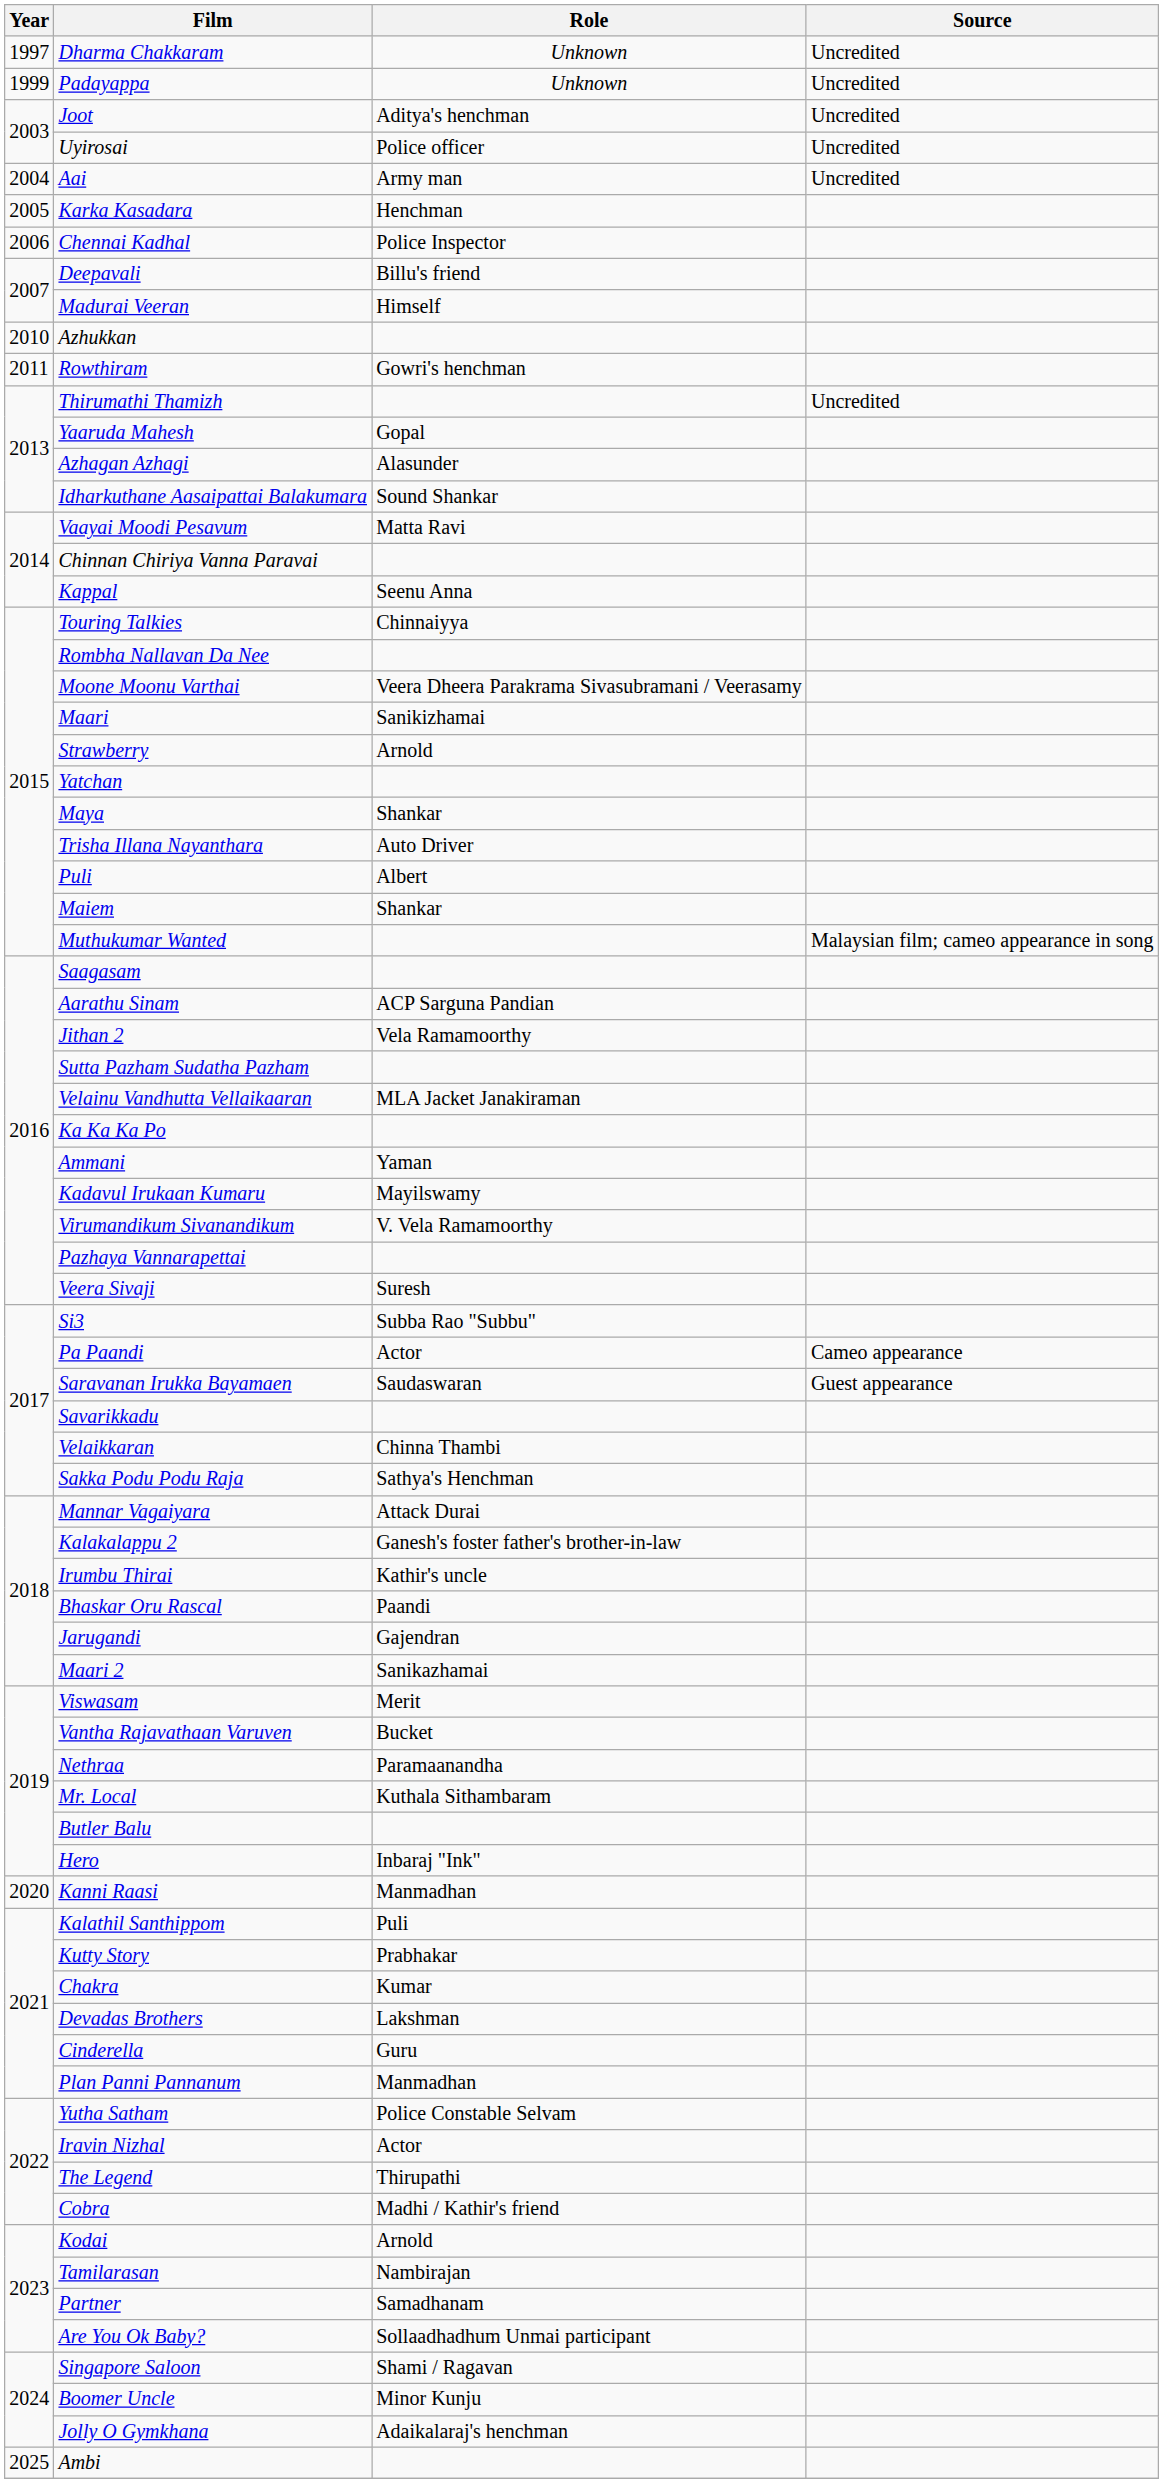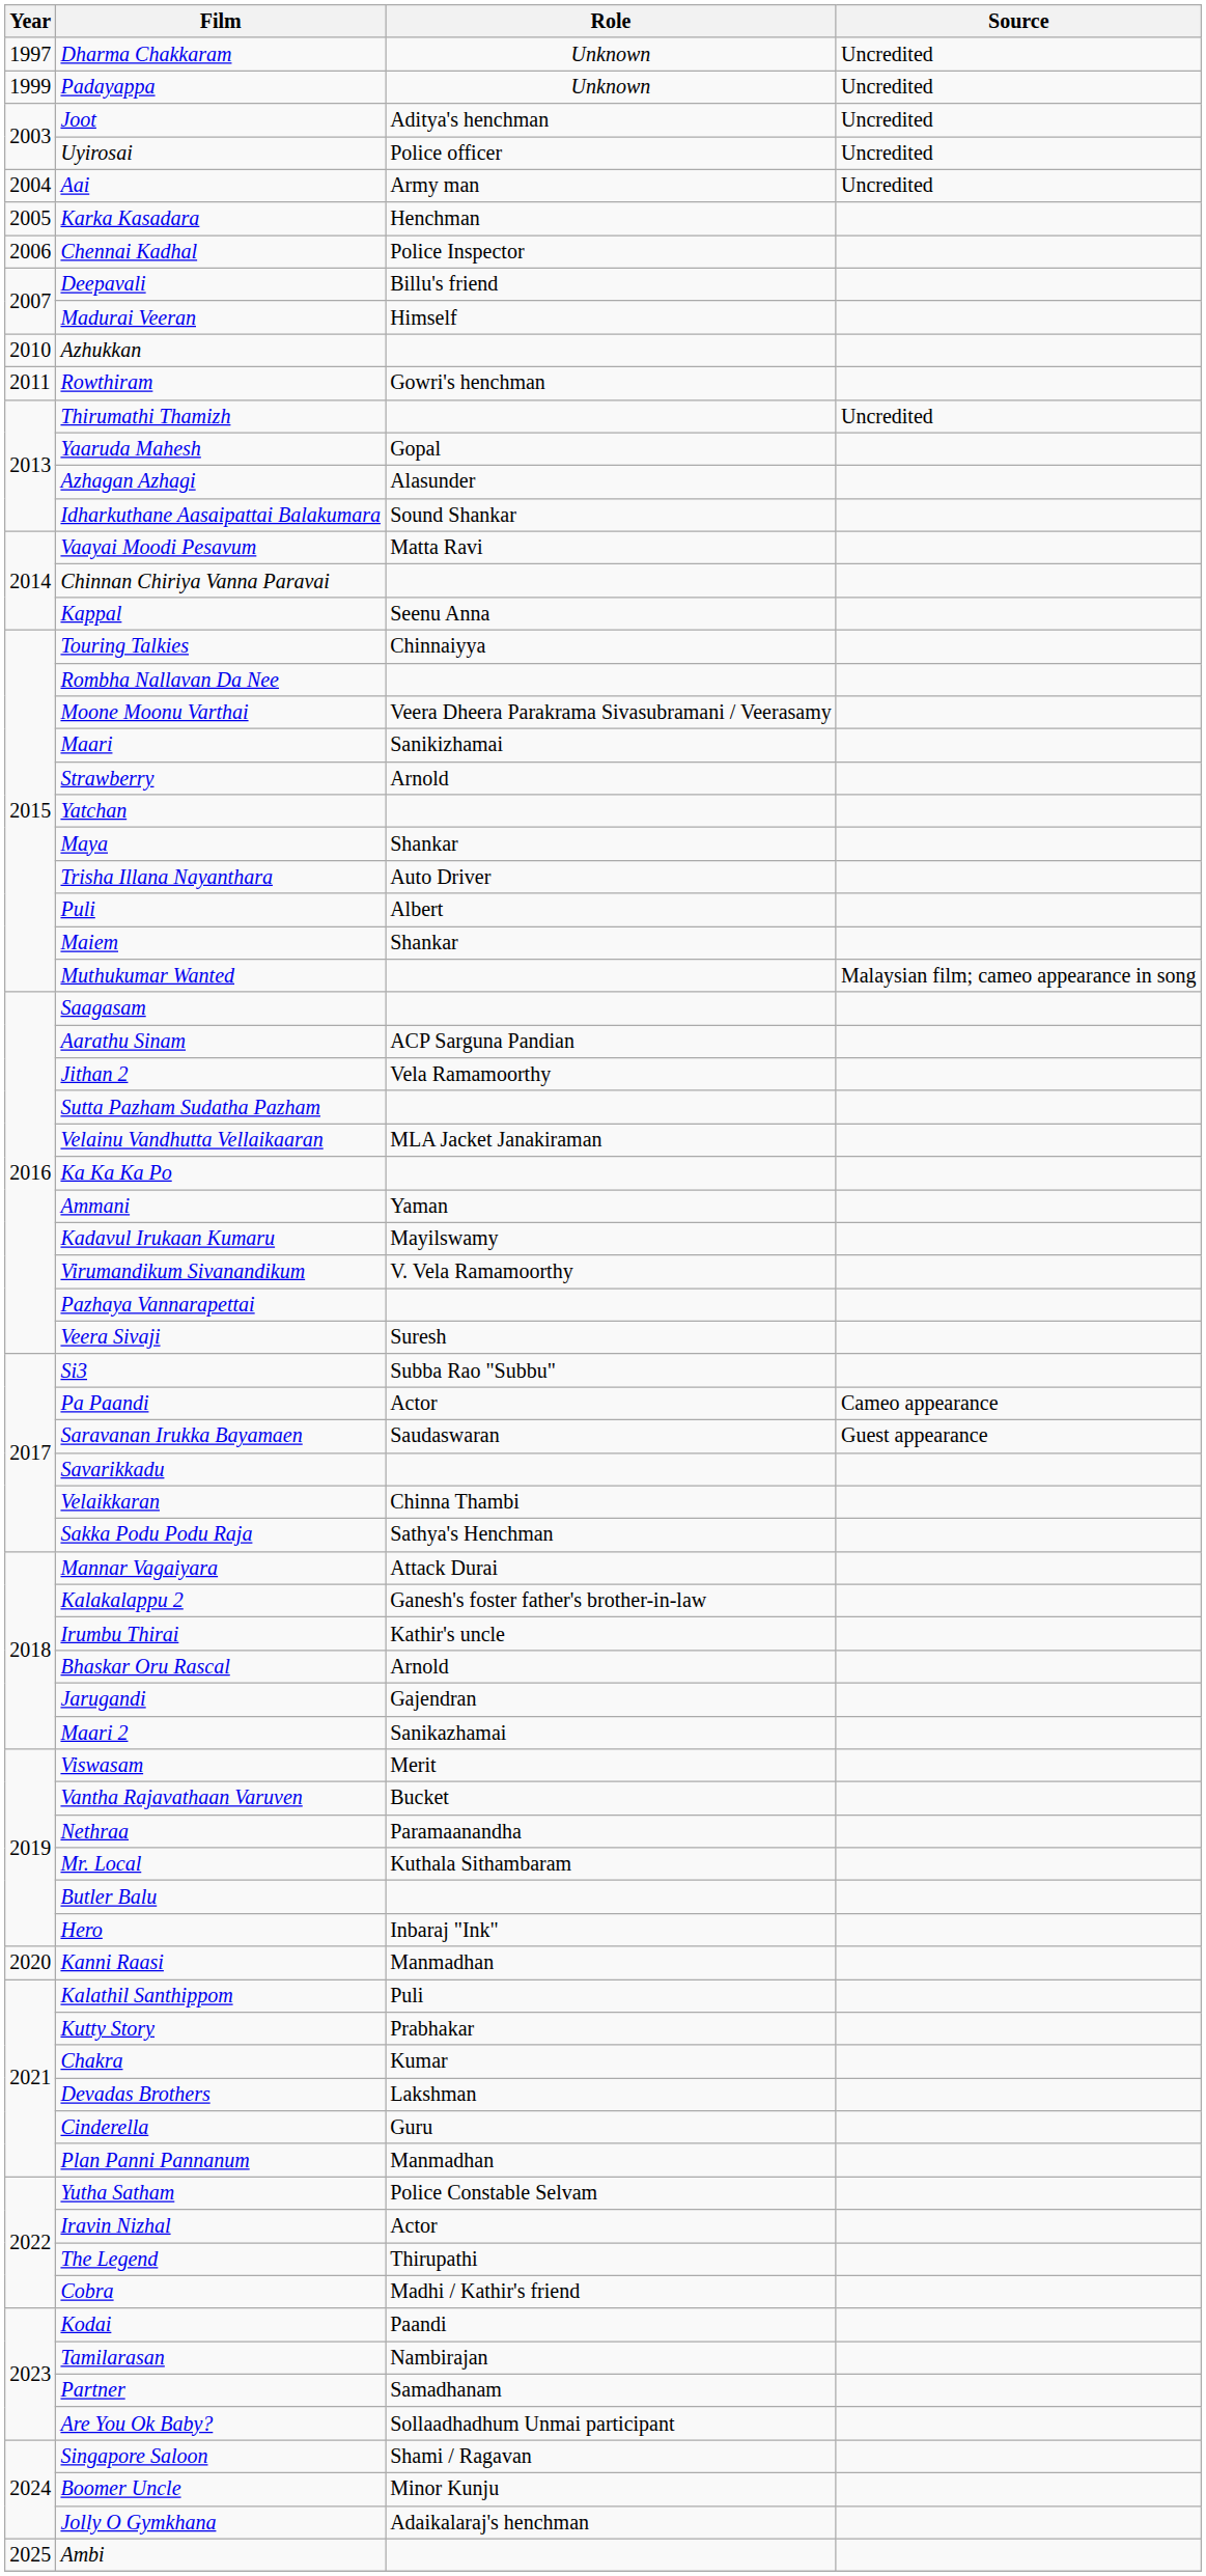 <table class="wikitable sortable">
 <tr>
 <th>Year</th>
 <th>Film</th>
 <th>Role</th>
 <th>Source</th>
 </tr>
 <tr>
 <td>1997</td>
 <td><em><a href='#'>Dharma Chakkaram</a></em></td>
 <td style="text-align: center;"><em>Unknown</em></td>
 <td>Uncredited</td>
 </tr>
 <tr>
 <td>1999</td>
 <td><em><a href='#'>Padayappa</a></em></td>
 <td style="text-align: center;"><em>Unknown</em></td>
 <td>Uncredited</td>
 </tr>
 <tr>
 <td rowspan="2">2003</td>
 <td><em><a href='#'>Joot</a></em></td>
 <td>Aditya's henchman</td>
 <td>Uncredited</td>
 </tr>
 <tr>
 <td><em>Uyirosai</em></td>
 <td>Police officer</td>
 <td>Uncredited</td>
 </tr>
 <tr>
 <td>2004</td>
 <td><em><a href='#'>Aai</a></em></td>
 <td>Army man</td>
 <td>Uncredited</td>
 </tr>
 <tr>
 <td>2005</td>
 <td><em><a href='#'>Karka Kasadara</a></em></td>
 <td>Henchman</td>
 <td></td>
 </tr>
 <tr>
 <td>2006</td>
 <td><em><a href='#'>Chennai Kadhal</a></em></td>
 <td>Police Inspector</td>
 <td></td>
 </tr>
 <tr>
 <td rowspan="2">2007</td>
 <td><em><a href='#'>Deepavali</a></em></td>
 <td>Billu's friend</td>
 <td></td>
 </tr>
 <tr>
 <td><em><a href='#'>Madurai Veeran</a></em></td>
 <td>Himself</td>
 <td></td>
 </tr>
 <tr>
 <td>2010</td>
 <td><em>Azhukkan</em></td>
 <td></td>
 <td></td>
 </tr>
 <tr>
 <td>2011</td>
 <td><em><a href='#'>Rowthiram</a></em></td>
 <td>Gowri's henchman</td>
 <td></td>
 </tr>
 <tr>
 <td rowspan="4">2013</td>
 <td><em><a href='#'>Thirumathi Thamizh</a></em></td>
 <td></td>
 <td>Uncredited</td>
 </tr>
 <tr>
 <td><em><a href='#'>Yaaruda Mahesh</a></em></td>
 <td>Gopal</td>
 <td></td>
 </tr>
 <tr>
 <td><em><a href='#'>Azhagan Azhagi</a></em></td>
 <td>Alasunder</td>
 <td></td>
 </tr>
 <tr>
 <td><em><a href='#'>Idharkuthane Aasaipattai Balakumara</a></em></td>
 <td>Sound Shankar</td>
 <td></td>
 </tr>
 <tr>
 <td rowspan="3">2014</td>
 <td><em><a href='#'>Vaayai Moodi Pesavum</a></em></td>
 <td>Matta Ravi</td>
 <td></td>
 </tr>
 <tr>
 <td><em>Chinnan Chiriya Vanna Paravai</em></td>
 <td></td>
 <td></td>
 </tr>
 <tr>
 <td><em><a href='#'>Kappal</a></em></td>
 <td>Seenu Anna</td>
 <td></td>
 </tr>
 <tr>
 <td rowspan="11">2015</td>
 <td><em><a href='#'>Touring Talkies</a></em></td>
 <td>Chinnaiyya</td>
 <td></td>
 </tr>
 <tr>
 <td><em><a href='#'>Rombha Nallavan Da Nee</a></em></td>
 <td></td>
 <td></td>
 </tr>
 <tr>
 <td><em><a href='#'>Moone Moonu Varthai</a></em></td>
 <td>Veera Dheera Parakrama Sivasubramani / Veerasamy</td>
 <td></td>
 </tr>
 <tr>
 <td><em><a href='#'>Maari</a></em></td>
 <td>Sanikizhamai</td>
 <td></td>
 </tr>
 <tr>
 <td><em><a href='#'>Strawberry</a></em></td>
 <td>Arnold</td>
 <td></td>
 </tr>
 <tr>
 <td><em><a href='#'>Yatchan</a></em></td>
 <td></td>
 <td></td>
 </tr>
 <tr>
 <td><em><a href='#'>Maya</a></em></td>
 <td>Shankar</td>
 <td></td>
 </tr>
 <tr>
 <td><em><a href='#'>Trisha Illana Nayanthara</a></em></td>
 <td>Auto Driver</td>
 <td></td>
 </tr>
 <tr>
 <td><em><a href='#'>Puli</a></em></td>
 <td>Albert</td>
 <td></td>
 </tr>
 <tr>
 <td><em><a href='#'>Maiem</a></em></td>
 <td>Shankar</td>
 <td></td>
 </tr>
 <tr>
 <td><em><a href='#'>Muthukumar Wanted</a></em></td>
 <td></td>
 <td>Malaysian film; cameo appearance in song</td>
 </tr>
 <tr>
 <td rowspan="11">2016</td>
 <td><em><a href='#'>Saagasam</a></em></td>
 <td></td>
 <td></td>
 </tr>
 <tr>
 <td><em><a href='#'>Aarathu Sinam</a></em></td>
 <td>ACP Sarguna Pandian</td>
 <td></td>
 </tr>
 <tr>
 <td><em><a href='#'>Jithan 2</a></em></td>
 <td>Vela Ramamoorthy</td>
 <td></td>
 </tr>
 <tr>
 <td><em><a href='#'>Sutta Pazham Sudatha Pazham</a></em></td>
 <td></td>
 <td></td>
 </tr>
 <tr>
 <td><em><a href='#'>Velainu Vandhutta Vellaikaaran</a></em></td>
 <td>MLA Jacket Janakiraman</td>
 <td></td>
 </tr>
 <tr>
 <td><em><a href='#'>Ka Ka Ka Po</a></em></td>
 <td></td>
 <td></td>
 </tr>
 <tr>
 <td><em><a href='#'>Ammani</a></em></td>
 <td>Yaman</td>
 <td></td>
 </tr>
 <tr>
 <td><em><a href='#'>Kadavul Irukaan Kumaru</a></em></td>
 <td>Mayilswamy</td>
 <td></td>
 </tr>
 <tr>
 <td><em><a href='#'>Virumandikum Sivanandikum</a></em></td>
 <td>V. Vela Ramamoorthy</td>
 <td></td>
 </tr>
 <tr>
 <td><em><a href='#'>Pazhaya Vannarapettai</a></em></td>
 <td></td>
 <td></td>
 </tr>
 <tr>
 <td><em><a href='#'>Veera Sivaji</a></em></td>
 <td>Suresh</td>
 <td></td>
 </tr>
 <tr>
 <td rowspan="6">2017</td>
 <td><em><a href='#'>Si3</a></em></td>
 <td>Subba Rao "Subbu"</td>
 <td></td>
 </tr>
 <tr>
 <td><em><a href='#'>Pa Paandi</a></em></td>
 <td>Actor</td>
 <td>Cameo appearance</td>
 </tr>
 <tr>
 <td><em><a href='#'>Saravanan Irukka Bayamaen</a></em></td>
 <td>Saudaswaran</td>
 <td>Guest appearance</td>
 </tr>
 <tr>
 <td><em><a href='#'>Savarikkadu</a></em></td>
 <td></td>
 <td></td>
 </tr>
 <tr>
 <td><em><a href='#'>Velaikkaran</a></em></td>
 <td>Chinna Thambi</td>
 <td></td>
 </tr>
 <tr>
 <td><em><a href='#'>Sakka Podu Podu Raja</a></em></td>
 <td>Sathya's Henchman</td>
 <td></td>
 </tr>
 <tr>
 <td rowspan="6">2018</td>
 <td><em><a href='#'>Mannar Vagaiyara</a></em></td>
 <td>Attack Durai</td>
 <td></td>
 </tr>
 <tr>
 <td><em><a href='#'>Kalakalappu 2</a></em></td>
 <td>Ganesh's foster father's brother-in-law</td>
 <td></td>
 </tr>
 <tr>
 <td><em><a href='#'>Irumbu Thirai</a> </em></td>
 <td>Kathir's uncle</td>
 <td></td>
 </tr>
 <tr>
 <td><em><a href='#'>Bhaskar Oru Rascal</a> </em></td>
-<td>Paandi</td>
+<td>Arnold</td>
 <td></td>
 </tr>
 <tr>
 <td><em><a href='#'>Jarugandi</a></em></td>
 <td>Gajendran</td>
 <td></td>
 </tr>
 <tr>
 <td><em><a href='#'>Maari 2</a></em></td>
 <td>Sanikazhamai</td>
 <td></td>
 </tr>
 <tr>
 <td rowspan="6">2019</td>
 <td><em><a href='#'>Viswasam</a> </em></td>
 <td>Merit</td>
 <td></td>
 </tr>
 <tr>
 <td><em><a href='#'>Vantha Rajavathaan Varuven</a></em></td>
 <td>Bucket</td>
 <td></td>
 </tr>
 <tr>
 <td><em><a href='#'>Nethraa</a></em></td>
 <td>Paramaanandha</td>
 <td></td>
 </tr>
 <tr>
 <td><em><a href='#'>Mr. Local</a></em></td>
 <td>Kuthala Sithambaram</td>
 <td></td>
 </tr>
 <tr>
 <td><em><a href='#'>Butler Balu</a></em></td>
 <td></td>
 <td></td>
 </tr>
 <tr>
 <td><em><a href='#'>Hero</a></em></td>
 <td>Inbaraj "Ink"</td>
 <td></td>
 </tr>
 <tr>
 <td>2020</td>
 <td><em><a href='#'>Kanni Raasi</a></em></td>
 <td>Manmadhan</td>
 <td></td>
 </tr>
 <tr>
 <td rowspan="6">2021</td>
 <td><em><a href='#'>Kalathil Santhippom</a> </em></td>
 <td>Puli</td>
 <td></td>
 </tr>
 <tr>
 <td><em><a href='#'>Kutty Story</a> </em></td>
 <td>Prabhakar</td>
 <td></td>
 </tr>
 <tr>
 <td><em><a href='#'>Chakra</a> </em></td>
 <td>Kumar</td>
 <td></td>
 </tr>
 <tr>
 <td><em><a href='#'>Devadas Brothers</a></em></td>
 <td>Lakshman</td>
 <td></td>
 </tr>
 <tr>
 <td><em><a href='#'>Cinderella</a> </em></td>
 <td>Guru</td>
 <td></td>
 </tr>
 <tr>
 <td><em><a href='#'>Plan Panni Pannanum</a></em></td>
 <td>Manmadhan</td>
 <td></td>
 </tr>
 <tr>
 <td rowspan="4">2022</td>
 <td><em><a href='#'>Yutha Satham</a> </em></td>
 <td>Police Constable Selvam</td>
 <td></td>
 </tr>
 <tr>
 <td><em><a href='#'>Iravin Nizhal</a></em></td>
 <td>Actor</td>
 <td></td>
 </tr>
 <tr>
 <td><em><a href='#'>The Legend</a></em></td>
 <td>Thirupathi</td>
 <td></td>
 </tr>
 <tr>
 <td><em><a href='#'>Cobra</a></em></td>
 <td>Madhi / Kathir's friend</td>
 <td></td>
 </tr>
 <tr>
 <td rowspan="4">2023</td>
 <td><em><a href='#'>Kodai</a></em></td>
-<td>Arnold</td>
+<td>Paandi</td>
 <td></td>
 </tr>
 <tr>
 <td><em><a href='#'>Tamilarasan</a></em></td>
 <td>Nambirajan</td>
 <td></td>
 </tr>
 <tr>
 <td><em><a href='#'>Partner</a></em></td>
 <td>Samadhanam</td>
 <td></td>
 </tr>
 <tr>
 <td><em><a href='#'>Are You Ok Baby?</a></em></td>
 <td>Sollaadhadhum Unmai participant</td>
 <td></td>
 </tr>
 <tr>
 <td rowspan="3">2024</td>
 <td><em><a href='#'>Singapore Saloon</a></em></td>
 <td>Shami / Ragavan</td>
 <td></td>
 </tr>
 <tr>
 <td><em><a href='#'>Boomer Uncle</a></em></td>
 <td>Minor Kunju</td>
 <td></td>
 </tr>
 <tr>
 <td><em><a href='#'>Jolly O Gymkhana</a></em></td>
 <td>Adaikalaraj's henchman</td>
 <td></td>
 </tr>
 <tr>
 <td rowspan="1">2025</td>
 <td><em>Ambi</em></td>
 <td></td>
 <td></td>
 </tr>
 <tr>
 </tr>
 </table>
